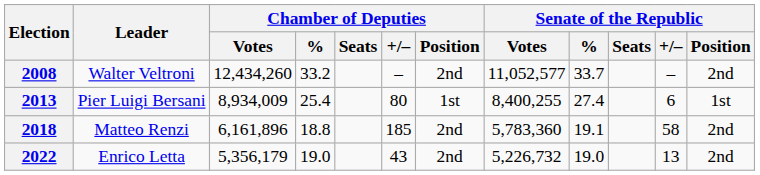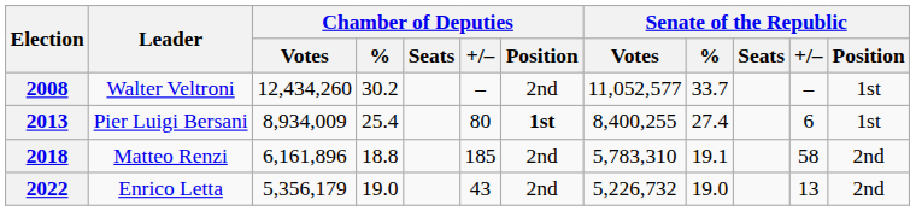 <table class="wikitable" style="text-align:center">
 <tr>
 <th rowspan="2">Election</th>
 <th rowspan="2">Leader</th>
 <th colspan="5"><a href='#'>Chamber of Deputies</a></th>
 <th colspan="5"><a href='#'>Senate of the Republic</a></th>
 </tr>
 <tr>
 <th>Votes</th>
 <th>%</th>
 <th>Seats</th>
 <th>+/–</th>
 <th>Position</th>
 <th>Votes</th>
 <th>%</th>
 <th>Seats</th>
 <th>+/–</th>
 <th>Position</th>
 </tr>
 <tr>
 <th><a href='#'>2008</a></th>
 <td><a href='#'>Walter Veltroni</a></td>
 <td>12,434,260</td>
-<td>33.2</td>
+<td>30.2</td>
 <td></td>
 <td>–</td>
 <td>2nd</td>
 <td>11,052,577</td>
 <td>33.7</td>
 <td></td>
 <td>–</td>
-<td>2nd</td>
+<td> 1st</td>
 </tr>
 <tr>
 <th><a href='#'>2013</a></th>
 <td><a href='#'>Pier Luigi Bersani</a></td>
 <td>8,934,009</td>
 <td>25.4</td>
 <td></td>
 <td> 80</td>
-<td> 1st</td>
+<td><strong> 1st</strong></td>
 <td>8,400,255</td>
 <td>27.4</td>
 <td></td>
 <td> 6</td>
 <td> 1st</td>
 </tr>
 <tr>
 <th><a href='#'>2018</a></th>
 <td><a href='#'>Matteo Renzi</a></td>
 <td>6,161,896</td>
 <td>18.8</td>
 <td></td>
 <td> 185</td>
 <td> 2nd</td>
-<td>5,783,360</td>
+<td>5,783,310</td>
 <td>19.1</td>
 <td></td>
 <td> 58</td>
 <td> 2nd</td>
 </tr>
 <tr>
 <th><a href='#'>2022</a></th>
 <td><a href='#'>Enrico Letta</a></td>
 <td>5,356,179</td>
 <td>19.0</td>
 <td></td>
 <td> 43</td>
 <td> 2nd</td>
 <td>5,226,732</td>
 <td>19.0</td>
 <td></td>
 <td> 13</td>
 <td> 2nd</td>
 </tr>
 </table>
